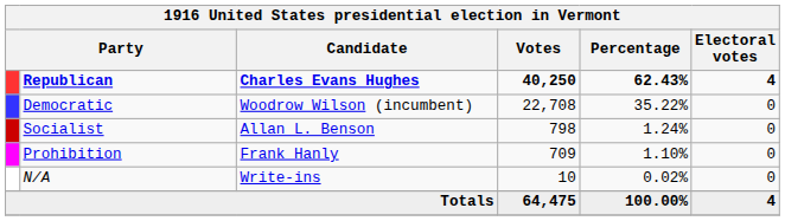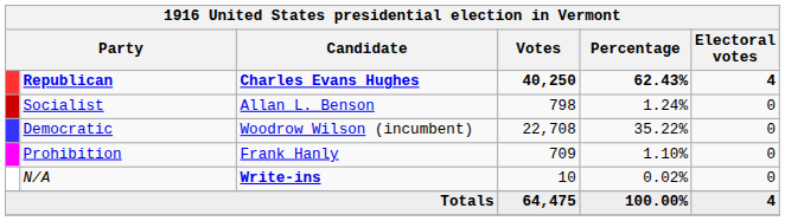 <table class="wikitable" style="font-size: 95%;">
 <tr>
 <th colspan="6">1916 United States presidential election in Vermont</th>
 </tr>
 <tr>
 <th colspan="2" style="width: 15em">Party</th>
 <th style="width: 17em">Candidate</th>
 <th style="width: 5em">Votes</th>
 <th style="width: 7em">Percentage</th>
 <th style="width: 5em">Electoral votes</th>
 </tr>
 <tr>
 <th style="background-color:#FF3333; width: 3px"></th>
 <td style="width: 130px"><strong><a href='#'>Republican</a></strong></td>
 <td><strong><a href='#'>Charles Evans Hughes</a></strong></td>
 <td align="right"><strong>40,250</strong></td>
 <td align="right"><strong>62.43%</strong></td>
 <td align="right"><strong>4</strong></td>
 </tr>
 <tr>
+<th style="background-color:#CC0000; width: 3px"></th>
+<td style="width: 130px"><a href='#'>Socialist</a></td>
+<td><a href='#'>Allan L. Benson</a></td>
+<td align="right">798</td>
+<td align="right">1.24%</td>
+<td align="right">0</td>
+</tr>
+<tr>
 <th style="background-color:#3333FF; width: 3px"></th>
 <td style="width: 130px"><a href='#'>Democratic</a></td>
 <td><a href='#'>Woodrow Wilson</a> (incumbent)</td>
 <td align="right">22,708</td>
 <td align="right">35.22%</td>
-<td align="right">0</td>
-</tr>
-<tr>
-<th style="background-color:#CC0000; width: 3px"></th>
-<td style="width: 130px"><a href='#'>Socialist</a></td>
-<td><a href='#'>Allan L. Benson</a></td>
-<td align="right">798</td>
-<td align="right">1.24%</td>
 <td align="right">0</td>
 </tr>
 <tr>
 <th style="background-color:#FF00FF; width: 3px"></th>
 <td style="width: 130px"><a href='#'>Prohibition</a></td>
 <td><a href='#'>Frank Hanly</a></td>
 <td align="right">709</td>
 <td align="right">1.10%</td>
 <td align="right">0</td>
 </tr>
 <tr>
 <th style="background-color:#FFFFFF; width: 3px"></th>
 <td style="width: 130px"><em>N/A</em></td>
-<td><a href='#'>Write-ins</a></td>
+<td><strong><a href='#'>Write-ins</a></strong></td>
 <td align="right">10</td>
 <td align="right">0.02%</td>
 <td align="right">0</td>
 </tr>
 <tr>
 </tr>
 <tr bgcolor="#EEEEEE">
 <td colspan="3" align="right"><strong>Totals</strong></td>
 <td align="right"><strong>64,475</strong></td>
 <td align="right"><strong>100.00%</strong></td>
 <td align="right"><strong>4</strong></td>
 </tr>
 <tr bgcolor="#EEEEEE">
 </tr>
 </table>
